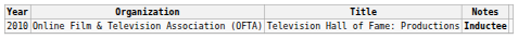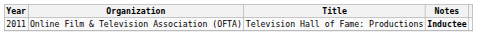 <table class="wikitable sortable plainrowheaders">
 <tr>
 <th scope="col">Year</th>
 <th scope="col">Organization</th>
 <th scope="col">Title</th>
 <th scope="col">Notes</th>
 <th scope="col"></th>
 </tr>
 <tr>
-<td>2010</td>
+<td>2011</td>
 <td>Online Film & Television Association (OFTA)</td>
 <td>Television Hall of Fame: Productions</td>
 <td><strong>Inductee</strong></td>
 <td style="text-align:center;"></td>
 </tr>
 <tr>
 </tr>
 </table>
